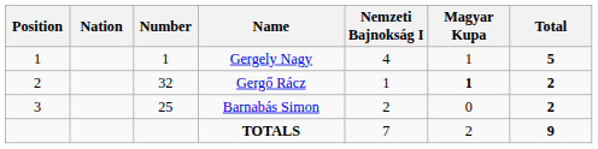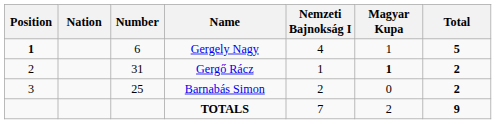 <table class="wikitable" style="font-size: 95%; text-align: center;">
 <tr>
 <th width=60>Position</th>
 <th width=60>Nation</th>
 <th width=60>Number</th>
 <th width=150>Name</th>
 <th width=80>Nemzeti Bajnokság I</th>
 <th width=80>Magyar Kupa</th>
 <th width=80>Total</th>
 </tr>
 <tr>
-<td>1</td>
+<td><strong>1</strong></td>
 <td></td>
-<td>1</td>
+<td>6</td>
 <td><a href='#'>Gergely Nagy</a></td>
 <td>4</td>
 <td>1</td>
 <td><strong>5</strong></td>
 </tr>
 <tr>
 <td>2</td>
 <td></td>
-<td>32</td>
+<td>31</td>
 <td><a href='#'>Gergő Rácz</a></td>
 <td>1</td>
 <td><strong>1</strong></td>
 <td><strong>2</strong></td>
 </tr>
 <tr>
 <td>3</td>
 <td></td>
 <td>25</td>
 <td><a href='#'>Barnabás Simon</a></td>
 <td>2</td>
 <td>0</td>
 <td><strong>2</strong></td>
 </tr>
 <tr>
 <td></td>
 <td></td>
 <td></td>
 <td><strong>TOTALS</strong></td>
 <td>7</td>
 <td>2</td>
 <td><strong>9</strong></td>
 </tr>
 </table>
